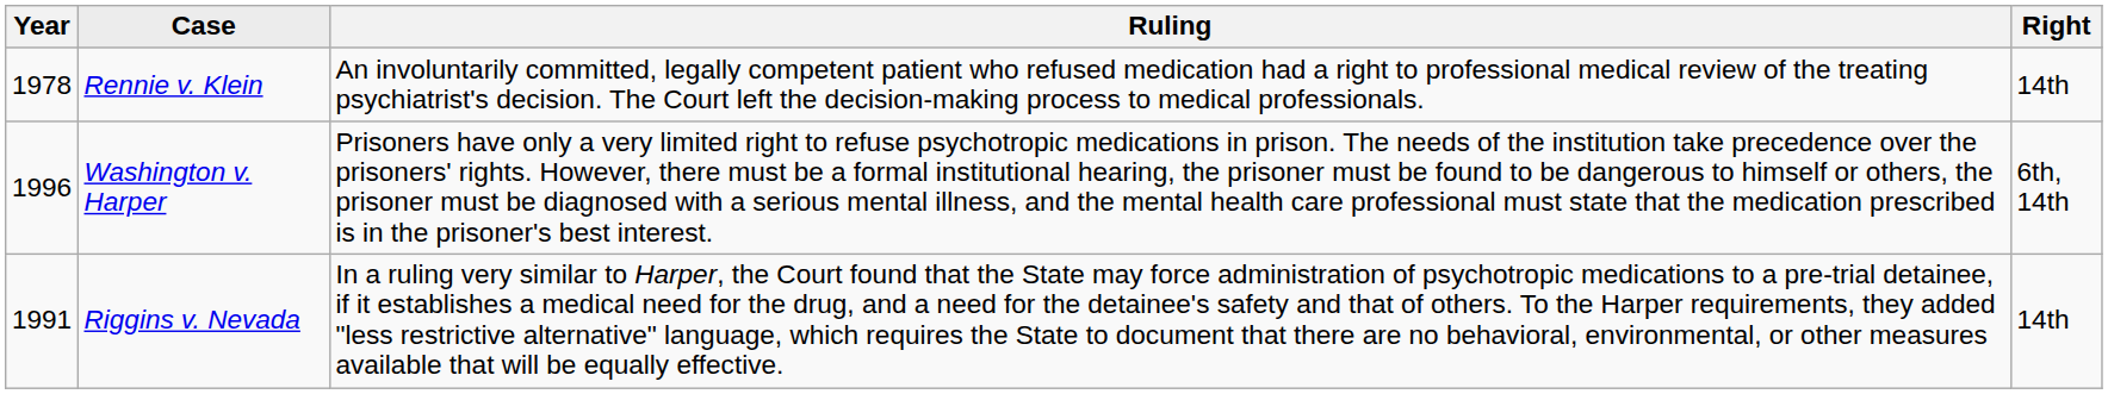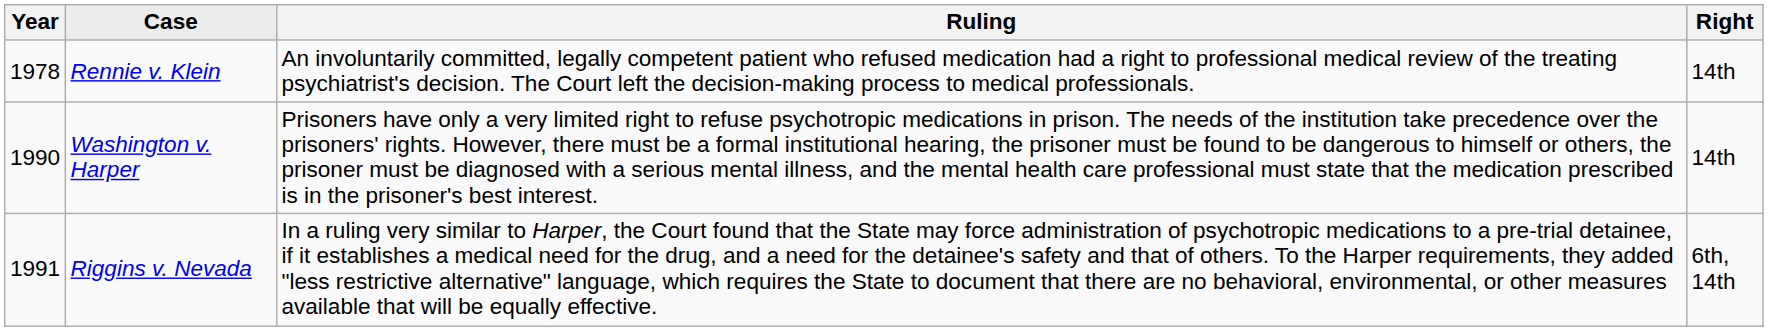 <table class="wikitable">
 <tr>
 <th>Year</th>
 <th style="background: #ececec; width:12%">Case</th>
 <th>Ruling</th>
 <th>Right</th>
 </tr>
 <tr>
 <td>1978</td>
 <td><em><a href='#'>Rennie v. Klein</a></em></td>
 <td>An involuntarily committed, legally competent patient who refused medication had a right to professional medical review of the treating psychiatrist's decision. The Court left the decision-making process to medical professionals.</td>
 <td>14th</td>
 </tr>
 <tr>
-<td>1996</td>
+<td>1990</td>
 <td><em><a href='#'>Washington v. Harper</a></em></td>
 <td>Prisoners have only a very limited right to refuse psychotropic medications in prison. The needs of the institution take precedence over the prisoners' rights. However, there must be a formal institutional hearing, the prisoner must be found to be dangerous to himself or others, the prisoner must be diagnosed with a serious mental illness, and the mental health care professional must state that the medication prescribed is in the prisoner's best interest.</td>
-<td>6th, 14th</td>
+<td>14th</td>
 </tr>
 <tr>
 <td>1991</td>
 <td><em><a href='#'>Riggins v. Nevada</a></em></td>
 <td>In a ruling very similar to <em>Harper</em>, the Court found that the State may force administration of psychotropic medications to a pre-trial detainee, if it establishes a medical need for the drug, and a need for the detainee's safety and that of others. To the Harper requirements, they added "less restrictive alternative" language, which requires the State to document that there are no behavioral, environmental, or other measures available that will be equally effective.</td>
-<td>14th</td>
+<td>6th, 14th</td>
 </tr>
 </table>
